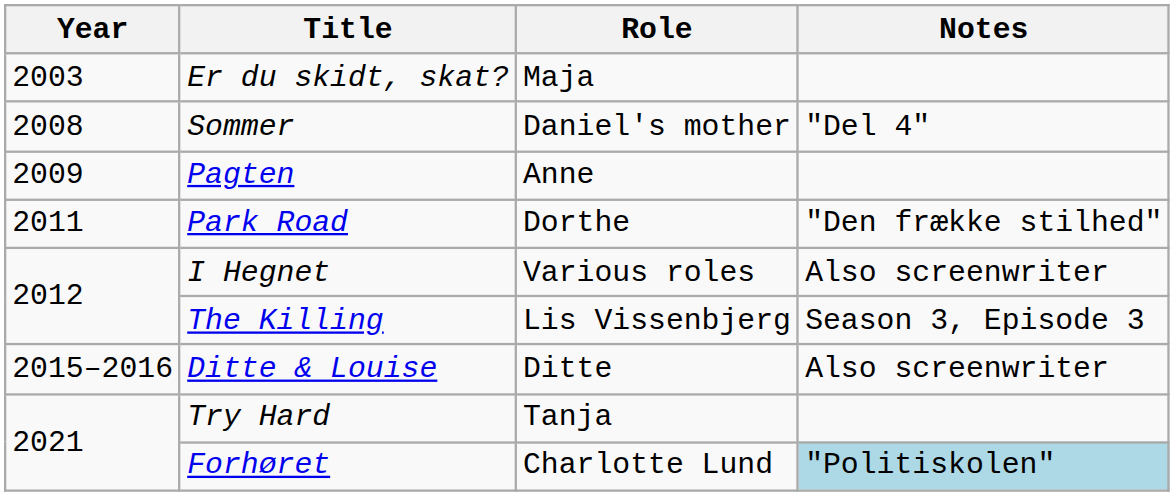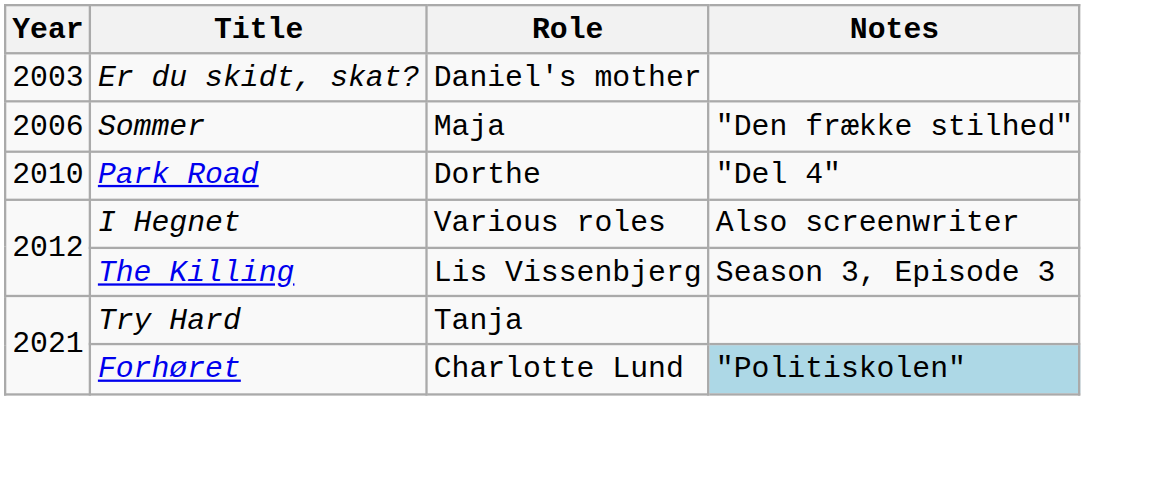 <table class="wikitable">
 <tr>
 <th>Year</th>
 <th>Title</th>
 <th>Role</th>
 <th>Notes</th>
 </tr>
 <tr>
 <td>2003</td>
 <td><em>Er du skidt, skat?</em></td>
-<td>Maja</td>
+<td>Daniel's mother</td>
 <td></td>
 </tr>
 <tr>
-<td>2008</td>
+<td>2006</td>
 <td><em>Sommer</em></td>
-<td>Daniel's mother</td>
-<td>"Del 4"</td>
+<td>Maja</td>
+<td>"Den frække stilhed"</td>
 </tr>
 <tr>
-<td>2009</td>
-<td><em><a href='#'>Pagten</a></em></td>
-<td>Anne</td>
-<td></td>
-</tr>
-<tr>
-<td>2011</td>
+<td>2010</td>
 <td><em><a href='#'>Park Road</a></em></td>
 <td>Dorthe</td>
-<td>"Den frække stilhed"</td>
+<td>"Del 4"</td>
 </tr>
 <tr>
 <td rowspan="2">2012</td>
 <td><em>I Hegnet</em></td>
 <td>Various roles</td>
 <td>Also screenwriter</td>
 </tr>
 <tr>
 <td><em><a href='#'>The Killing</a></em></td>
 <td>Lis Vissenbjerg</td>
 <td>Season 3, Episode 3</td>
 </tr>
 <tr>
-<td>2015–2016</td>
-<td><em><a href='#'>Ditte & Louise</a></em></td>
-<td>Ditte</td>
-<td>Also screenwriter</td>
-</tr>
-<tr>
 <td rowspan="2">2021</td>
 <td><em>Try Hard</em></td>
 <td>Tanja</td>
 <td></td>
 </tr>
 <tr>
 <td><em><a href='#'>Forhøret</a></em></td>
 <td>Charlotte Lund</td>
 <td style="background: lightblue;">"Politiskolen"</td>
 </tr>
 </table>
